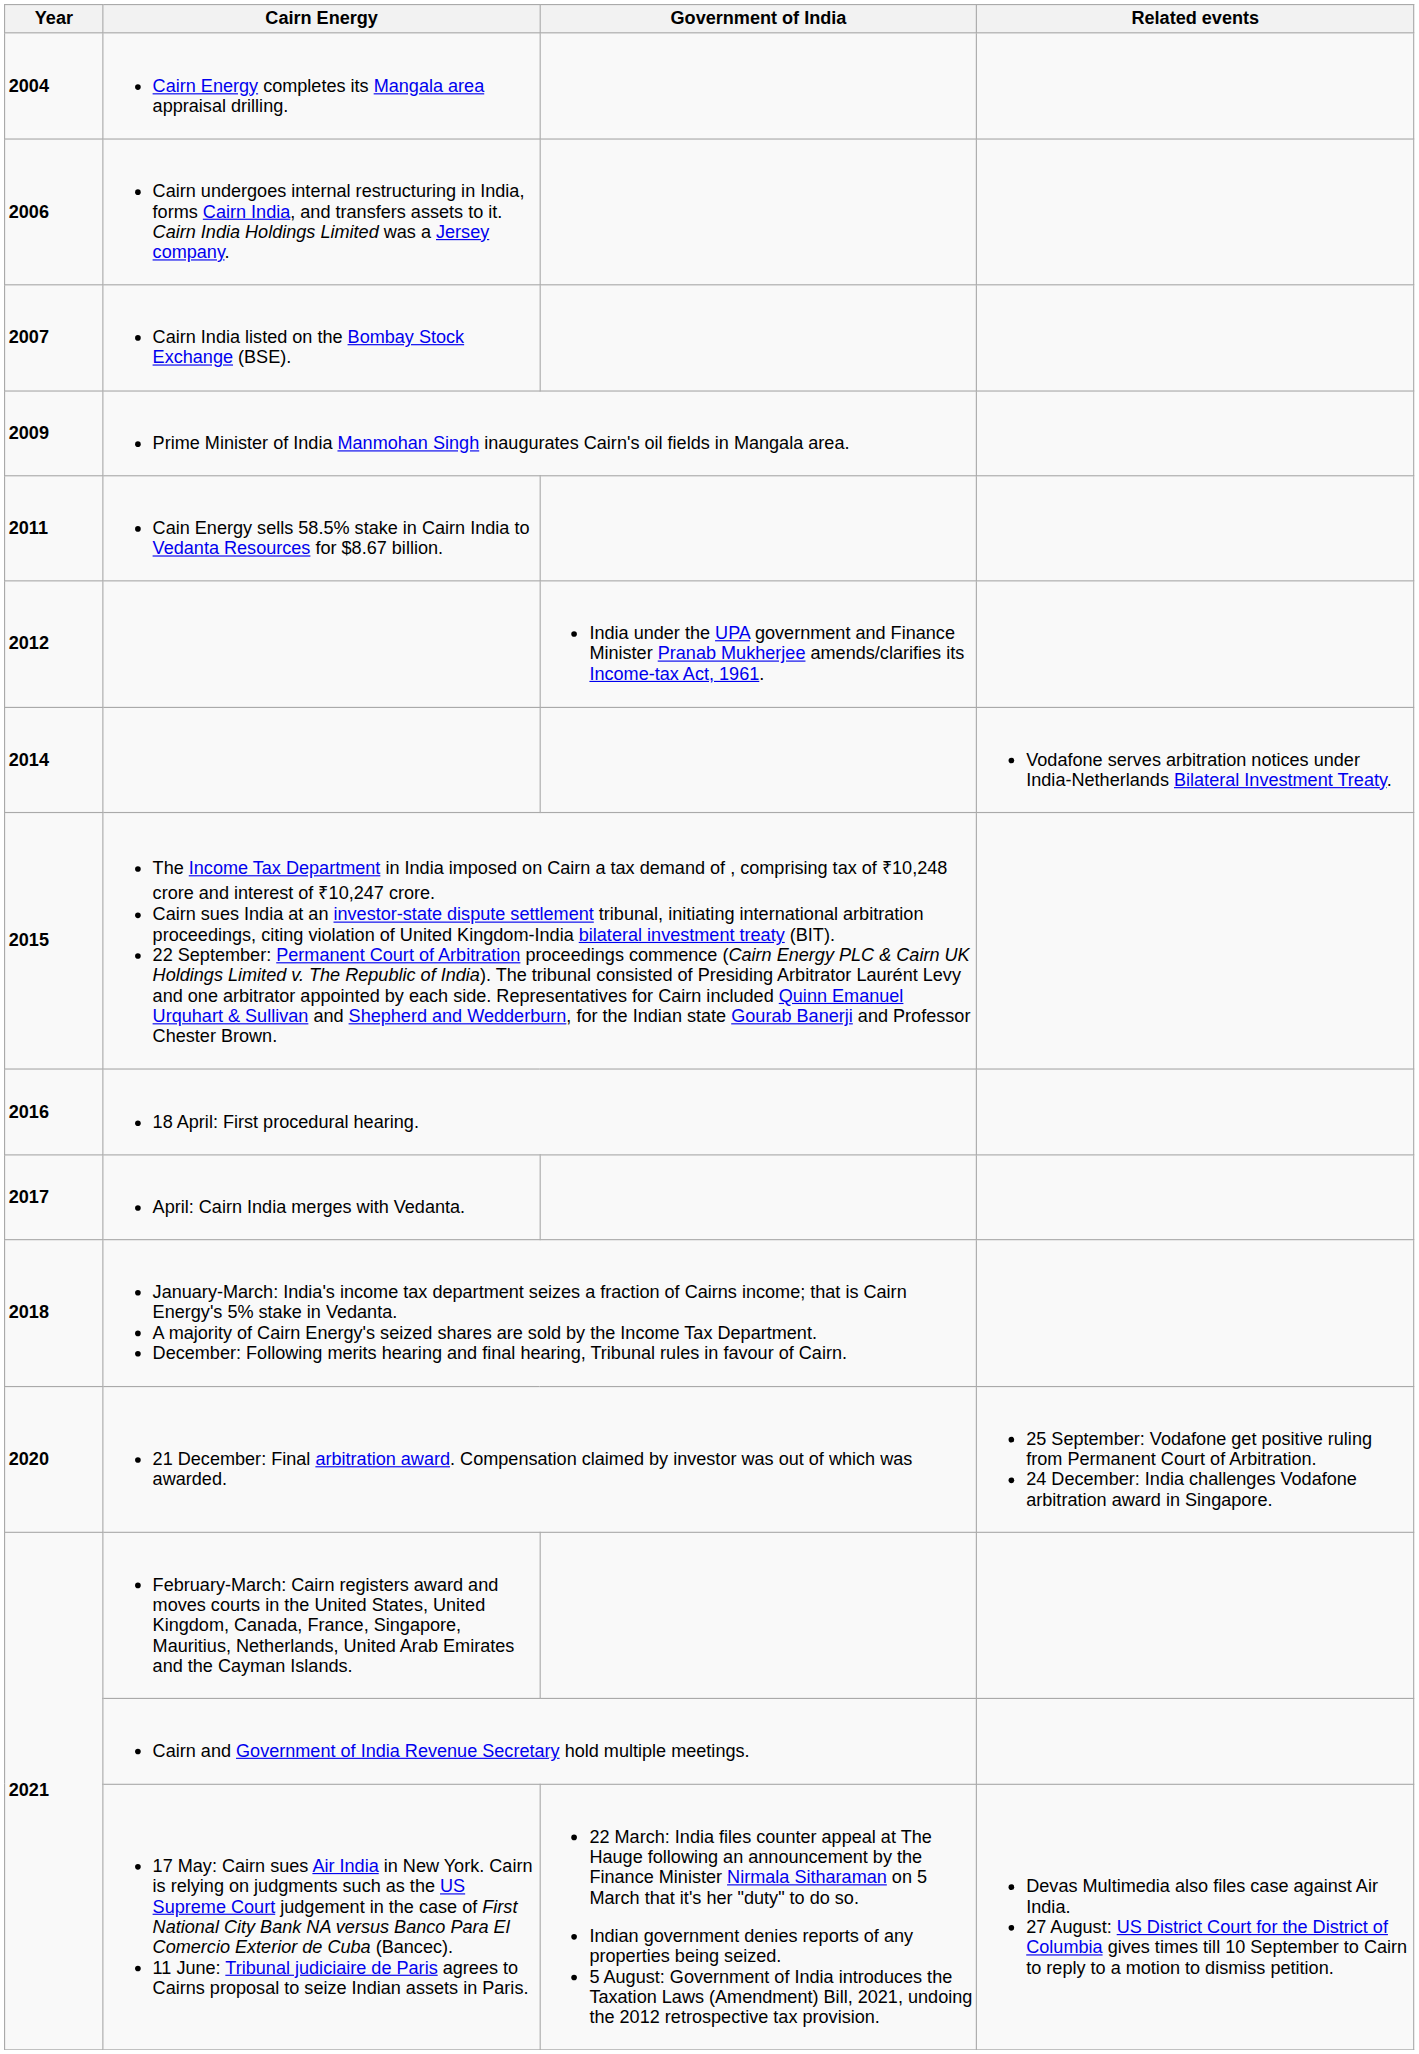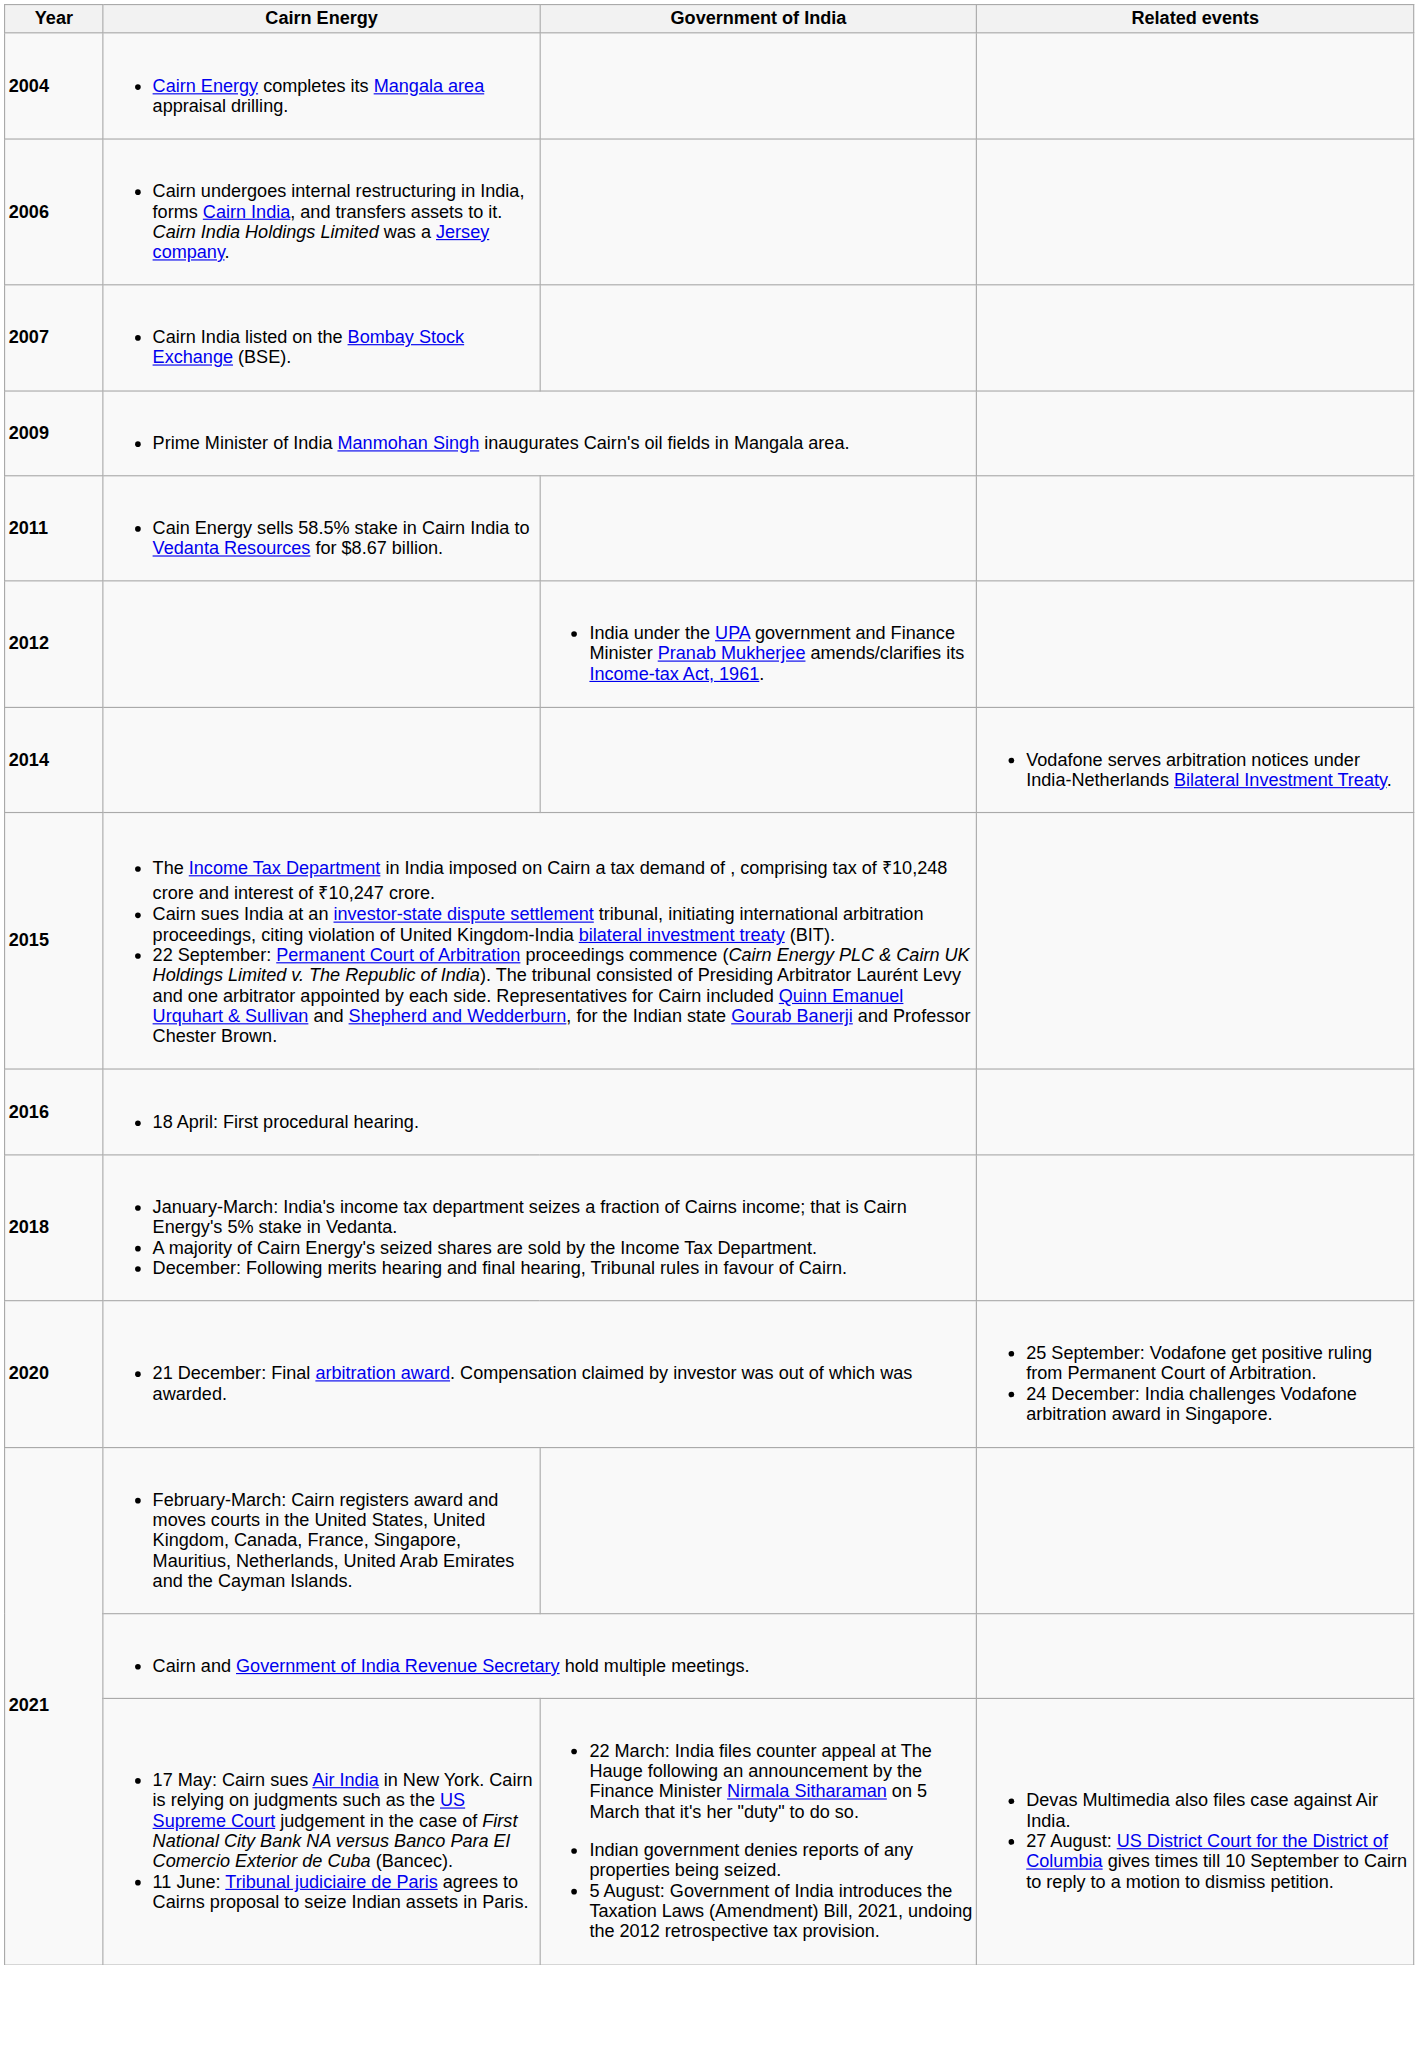 <table class="wikitable">
 <tr>
 <th>Year</th>
 <th scope="col" style="width:31%;">Cairn Energy</th>
 <th scope="col" style="width:31%;">Government of India</th>
 <th scope="col" style="width:31%;">Related events</th>
 </tr>
 <tr>
 <td><strong>2004</strong></td>
 <td><br><ul><li><a href='#'>Cairn Energy</a> completes its <a href='#'>Mangala area</a> appraisal drilling.</li></ul></td>
 <td></td>
 <td></td>
 </tr>
 <tr>
 <td><strong>2006</strong></td>
 <td><br><ul><li>Cairn undergoes internal restructuring in India, forms <a href='#'>Cairn India</a>, and transfers assets to it. <em>Cairn India Holdings Limited</em> was a <a href='#'>Jersey company</a>.</li></ul></td>
 <td></td>
 <td></td>
 </tr>
 <tr>
 <td><strong>2007</strong></td>
 <td><br><ul><li>Cairn India listed on the <a href='#'>Bombay Stock Exchange</a> (BSE).</li></ul></td>
 <td></td>
 <td></td>
 </tr>
 <tr>
 <td><strong>2009</strong></td>
 <td colspan="2"><br><ul><li>Prime Minister of India <a href='#'>Manmohan Singh</a> inaugurates Cairn's oil fields in Mangala area.</li></ul></td>
 <td></td>
 </tr>
 <tr>
 <td><strong>2011</strong></td>
 <td><br><ul><li>Cain Energy sells 58.5% stake in Cairn India to <a href='#'>Vedanta Resources</a> for $8.67 billion.</li></ul></td>
 <td></td>
 <td></td>
 </tr>
 <tr>
 <td><strong>2012</strong></td>
 <td></td>
 <td><br><ul><li>India under the <a href='#'>UPA</a> government and Finance Minister <a href='#'>Pranab Mukherjee</a> amends/clarifies its <a href='#'>Income-tax Act, 1961</a>.</li></ul></td>
 <td></td>
 </tr>
 <tr>
 <td><strong>2014</strong></td>
 <td></td>
 <td></td>
 <td><br><ul><li>Vodafone serves arbitration notices under India-Netherlands <a href='#'>Bilateral Investment Treaty</a>.</li></ul></td>
 </tr>
 <tr>
 <td><strong>2015</strong></td>
 <td colspan="2"><br><ul><li>The <a href='#'>Income Tax Department</a> in India imposed on Cairn a tax demand of , comprising tax of ₹10,248 crore and interest of ₹10,247 crore.</li><li>Cairn sues India at an <a href='#'>investor-state dispute settlement</a> tribunal, initiating international arbitration proceedings, citing violation of United Kingdom-India <a href='#'>bilateral investment treaty</a> (BIT).</li><li>22 September: <a href='#'>Permanent Court of Arbitration</a> proceedings commence (<em>Cairn Energy PLC & Cairn UK Holdings Limited v. The Republic of India</em>). The tribunal consisted of Presiding Arbitrator Laurént Levy and one arbitrator appointed by each side. Representatives for Cairn included <a href='#'>Quinn Emanuel Urquhart & Sullivan</a> and <a href='#'>Shepherd and Wedderburn</a>, for the Indian state <a href='#'>Gourab Banerji</a> and Professor Chester Brown.</li></ul></td>
 <td></td>
 </tr>
 <tr>
 <td><strong>2016</strong></td>
 <td colspan="2"><br><ul><li>18 April: First procedural hearing.</li></ul></td>
 <td></td>
 </tr>
 <tr>
-<td><strong>2017</strong></td>
-<td><br><ul><li>April: Cairn India merges with Vedanta.</li></ul></td>
-<td></td>
-<td></td>
-</tr>
-<tr>
 <td><strong>2018</strong></td>
 <td colspan="2"><br><ul><li>January-March: India's income tax department seizes a fraction of Cairns income; that is Cairn Energy's 5% stake in Vedanta.</li><li>A majority of Cairn Energy's seized shares are sold by the Income Tax Department.</li><li>December: Following merits hearing and final hearing, Tribunal rules in favour of Cairn.</li></ul></td>
 <td></td>
 </tr>
 <tr>
 <td><strong>2020</strong></td>
 <td colspan="2"><br><ul><li>21 December: Final <a href='#'>arbitration award</a>. Compensation claimed by investor was  out of which  was awarded.</li></ul></td>
 <td><br><ul><li>25 September: Vodafone get positive ruling from Permanent Court of Arbitration.</li><li>24 December: India challenges Vodafone arbitration award in Singapore.</li></ul></td>
 </tr>
 <tr>
 <td rowspan="3"><strong>2021</strong></td>
 <td><br><ul><li>February-March: Cairn registers award and moves courts in the United States, United Kingdom, Canada, France, Singapore, Mauritius, Netherlands, United Arab Emirates and the Cayman Islands.</li></ul></td>
 <td></td>
 <td></td>
 </tr>
 <tr>
 <td colspan="2"><br><ul><li>Cairn and <a href='#'>Government of India Revenue Secretary</a> hold multiple meetings.</li></ul></td>
 <td></td>
 </tr>
 <tr>
 <td><br><ul><li>17 May: Cairn sues <a href='#'>Air India</a> in New York. Cairn is relying on judgments such as the <a href='#'>US Supreme Court</a> judgement in the case of <em>First National City Bank NA versus Banco Para El Comercio Exterior de Cuba</em> (Bancec).</li><li>11 June: <a href='#'>Tribunal judiciaire de Paris</a> agrees to Cairns proposal to seize Indian assets in Paris.</li></ul></td>
 <td><br><ul><li>22 March: India files counter appeal at The Hauge following an announcement by the Finance Minister <a href='#'>Nirmala Sitharaman</a> on 5 March that it's her "duty" to do so.</li></ul><ul><li>Indian government denies reports of any properties being seized.</li><li>5 August: Government of India introduces the Taxation Laws (Amendment) Bill, 2021, undoing the 2012 retrospective tax provision.</li></ul></td>
 <td><br><ul><li>Devas Multimedia also files case against Air India.</li><li>27 August: <a href='#'>US District Court for the District of Columbia</a> gives times till 10 September to Cairn to reply to a motion to dismiss petition.</li></ul></td>
 </tr>
 </table>
